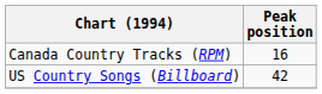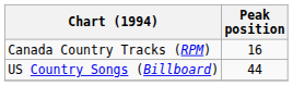 <table class="wikitable sortable">
 <tr>
 <th>Chart (1994)</th>
 <th>Peak<br>position</th>
 </tr>
 <tr>
 <td>Canada Country Tracks (<em><a href='#'>RPM</a></em>)</td>
 <td align="center">16</td>
 </tr>
 <tr>
 <td>US <a href='#'>Country Songs</a> (<em><a href='#'>Billboard</a></em>)</td>
-<td align="center">42</td>
+<td align="center">44</td>
 </tr>
 <tr>
 </tr>
 </table>
